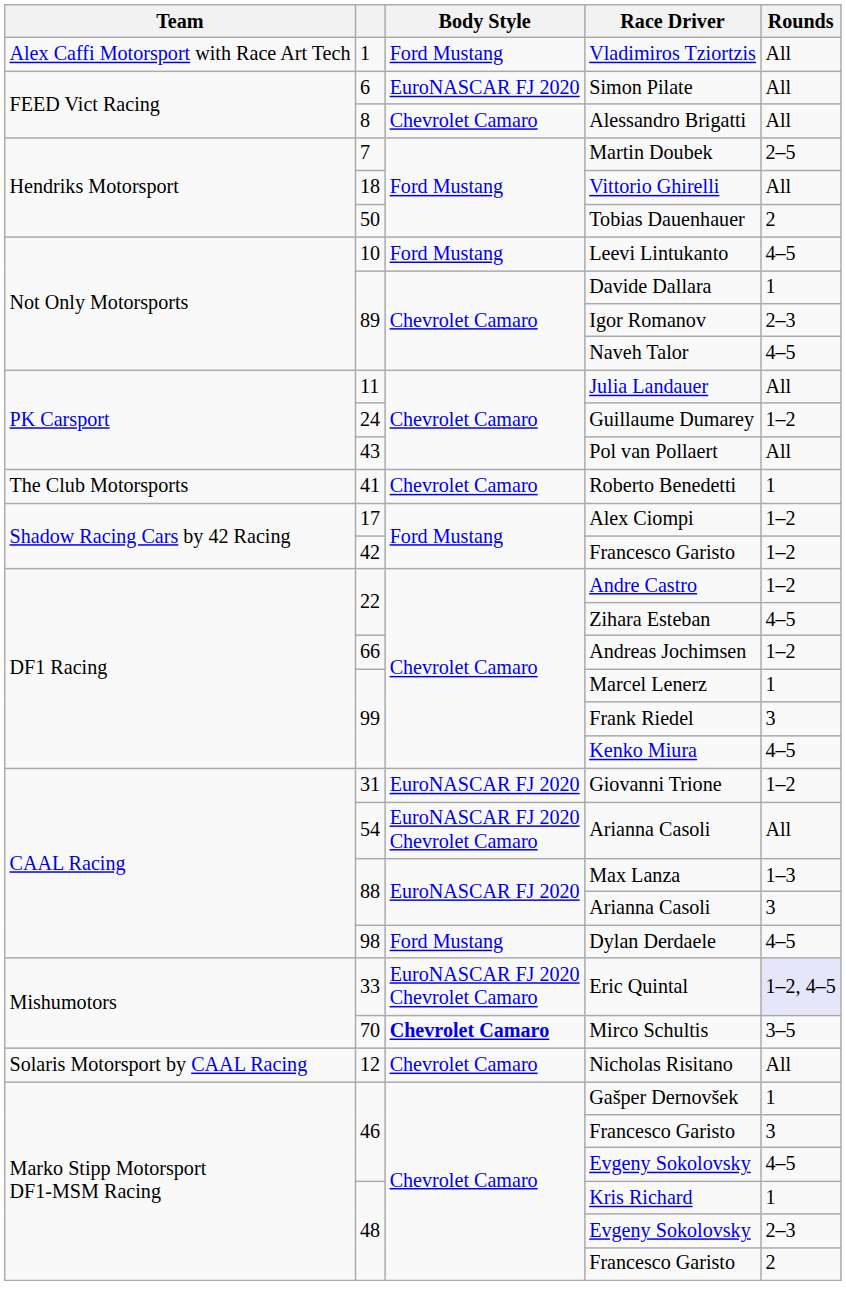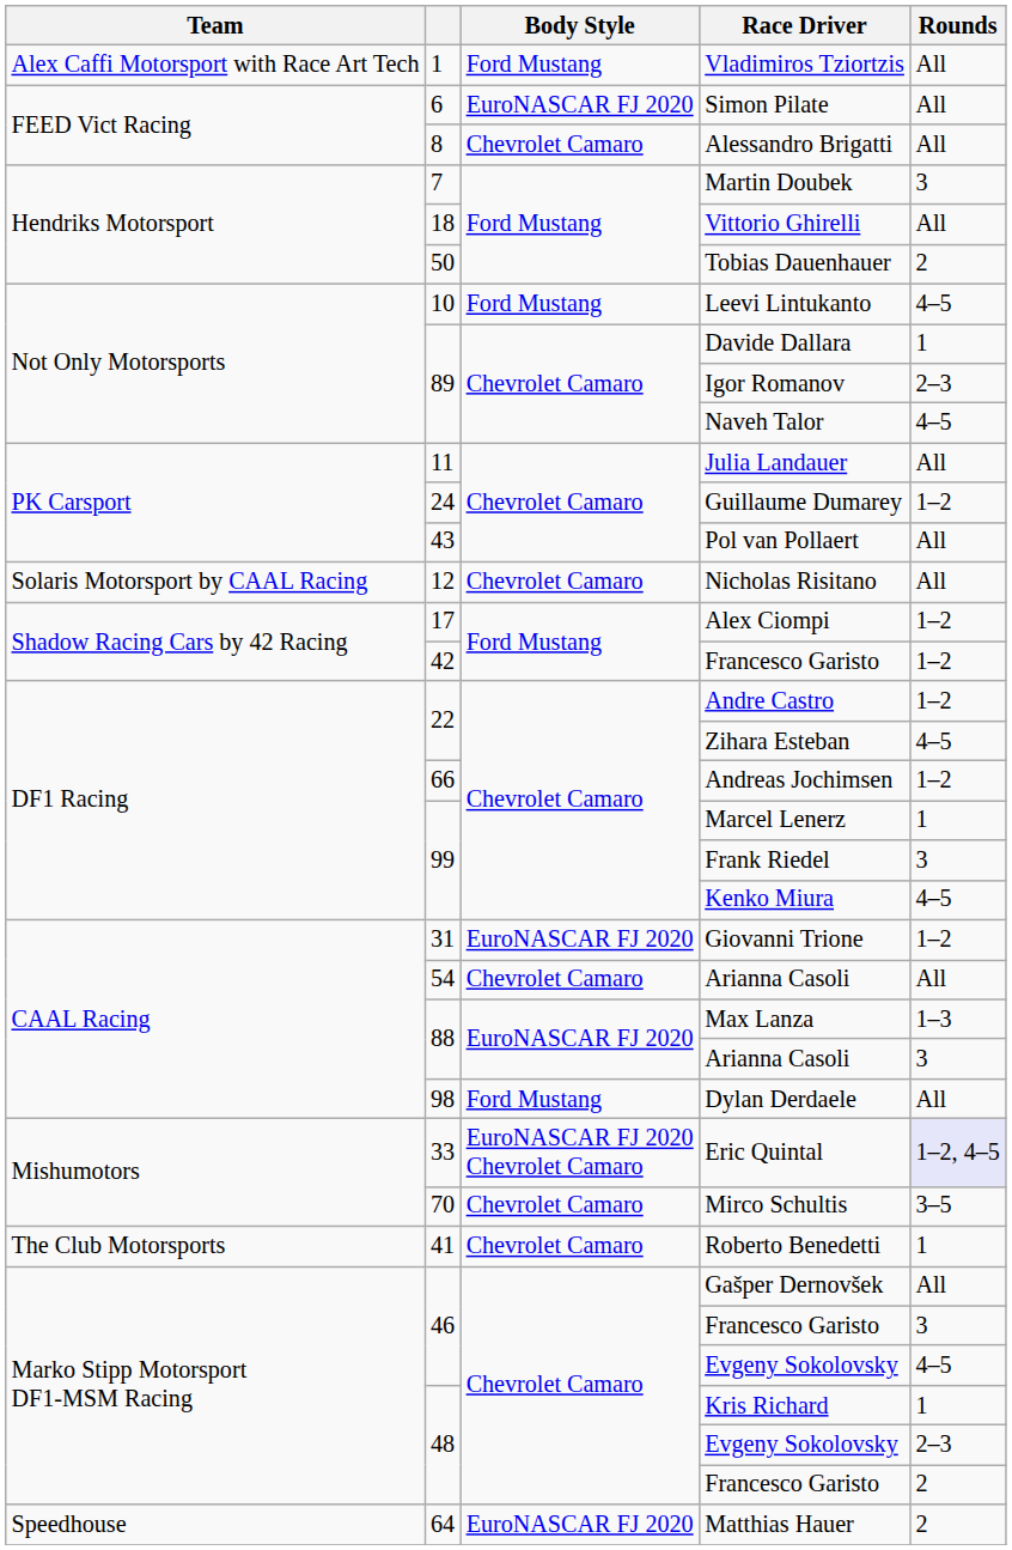 <table class="wikitable" style="font-size: 85%">
 <tr>
 <th>Team</th>
 <th></th>
 <th>Body Style</th>
 <th>Race Driver</th>
 <th>Rounds</th>
 </tr>
 <tr>
 <td> <a href='#'>Alex Caffi Motorsport</a> with Race Art Tech</td>
 <td>1</td>
 <td><a href='#'>Ford Mustang</a></td>
 <td> <a href='#'>Vladimiros Tziortzis</a></td>
 <td>All</td>
 </tr>
 <tr>
 <td rowspan=2> FEED Vict Racing</td>
 <td>6</td>
 <td><a href='#'>EuroNASCAR FJ 2020</a></td>
 <td> Simon Pilate</td>
 <td>All</td>
 </tr>
 <tr>
 <td>8</td>
 <td><a href='#'>Chevrolet Camaro</a></td>
 <td> Alessandro Brigatti</td>
 <td>All</td>
 </tr>
 <tr>
 <td rowspan=3> Hendriks Motorsport</td>
 <td>7</td>
 <td rowspan=3><a href='#'>Ford Mustang</a></td>
 <td> Martin Doubek</td>
-<td>2–5</td>
+<td>3</td>
 </tr>
 <tr>
 <td>18</td>
 <td> <a href='#'>Vittorio Ghirelli</a></td>
 <td>All</td>
 </tr>
 <tr>
 <td>50</td>
 <td> Tobias Dauenhauer</td>
 <td>2</td>
 </tr>
 <tr>
 <td rowspan=4> Not Only Motorsports</td>
 <td>10</td>
 <td><a href='#'>Ford Mustang</a></td>
 <td> Leevi Lintukanto</td>
 <td>4–5</td>
 </tr>
 <tr>
 <td rowspan=3>89</td>
 <td rowspan=3><a href='#'>Chevrolet Camaro</a></td>
 <td> Davide Dallara</td>
 <td>1</td>
 </tr>
 <tr>
 <td> Igor Romanov</td>
 <td>2–3</td>
 </tr>
 <tr>
 <td> Naveh Talor</td>
 <td>4–5</td>
 </tr>
 <tr>
 <td rowspan=3> <a href='#'>PK Carsport</a></td>
 <td>11</td>
 <td rowspan=3><a href='#'>Chevrolet Camaro</a></td>
 <td> <a href='#'>Julia Landauer</a></td>
 <td>All</td>
 </tr>
 <tr>
 <td>24</td>
 <td> Guillaume Dumarey</td>
 <td>1–2</td>
 </tr>
 <tr>
 <td>43</td>
 <td> Pol van Pollaert</td>
 <td>All</td>
 </tr>
 <tr>
-<td> The Club Motorsports</td>
-<td>41</td>
+<td> Solaris Motorsport by <a href='#'>CAAL Racing</a></td>
+<td>12</td>
 <td><a href='#'>Chevrolet Camaro</a></td>
-<td> Roberto Benedetti</td>
-<td>1</td>
+<td> Nicholas Risitano</td>
+<td>All</td>
 </tr>
 <tr>
 <td rowspan=2> <a href='#'>Shadow Racing Cars</a> by 42 Racing</td>
 <td>17</td>
 <td rowspan=2><a href='#'>Ford Mustang</a></td>
 <td> Alex Ciompi</td>
 <td>1–2</td>
 </tr>
 <tr>
 <td>42</td>
 <td> Francesco Garisto</td>
 <td>1–2</td>
 </tr>
 <tr>
 <td rowspan=6> DF1 Racing</td>
 <td rowspan=2>22</td>
 <td rowspan=6><a href='#'>Chevrolet Camaro</a></td>
 <td> <a href='#'>Andre Castro</a></td>
 <td>1–2</td>
 </tr>
 <tr>
 <td> Zihara Esteban</td>
 <td>4–5</td>
 </tr>
 <tr>
 <td>66</td>
 <td> Andreas Jochimsen</td>
 <td>1–2</td>
 </tr>
 <tr>
 <td rowspan=3>99</td>
 <td> Marcel Lenerz</td>
 <td>1</td>
 </tr>
 <tr>
 <td> Frank Riedel</td>
 <td>3</td>
 </tr>
 <tr>
 <td> <a href='#'>Kenko Miura</a></td>
 <td>4–5</td>
 </tr>
 <tr>
 <td rowspan=5> <a href='#'>CAAL Racing</a></td>
 <td>31</td>
 <td><a href='#'>EuroNASCAR FJ 2020</a></td>
 <td> Giovanni Trione</td>
 <td>1–2</td>
 </tr>
 <tr>
 <td>54</td>
-<td><a href='#'>EuroNASCAR FJ 2020</a> <small></small><br><a href='#'>Chevrolet Camaro</a> <small></small></td>
+<td><a href='#'>Chevrolet Camaro</a></td>
 <td> Arianna Casoli</td>
 <td>All</td>
 </tr>
 <tr>
 <td rowspan=2>88</td>
 <td rowspan=2><a href='#'>EuroNASCAR FJ 2020</a></td>
 <td> Max Lanza</td>
 <td>1–3</td>
 </tr>
 <tr>
 <td> Arianna Casoli</td>
 <td>3</td>
 </tr>
 <tr>
 <td>98</td>
 <td><a href='#'>Ford Mustang</a></td>
 <td> Dylan Derdaele</td>
-<td>4–5</td>
+<td>All</td>
 </tr>
 <tr>
 <td rowspan=2> Mishumotors</td>
 <td>33</td>
 <td><a href='#'>EuroNASCAR FJ 2020</a> <small></small><br><a href='#'>Chevrolet Camaro</a> <small></small></td>
 <td> Eric Quintal</td>
 <td style="background: lavender;">1–2, 4–5</td>
 </tr>
 <tr>
 <td>70</td>
-<td><strong><a href='#'>Chevrolet Camaro</a></strong></td>
+<td><a href='#'>Chevrolet Camaro</a></td>
 <td> Mirco Schultis</td>
 <td>3–5</td>
 </tr>
 <tr>
-<td> Solaris Motorsport by <a href='#'>CAAL Racing</a></td>
-<td>12</td>
+<td> The Club Motorsports</td>
+<td>41</td>
 <td><a href='#'>Chevrolet Camaro</a></td>
-<td> Nicholas Risitano</td>
-<td>All</td>
+<td> Roberto Benedetti</td>
+<td>1</td>
 </tr>
 <tr>
 <td rowspan=6> Marko Stipp Motorsport<br> DF1-MSM Racing</td>
 <td rowspan=3>46</td>
 <td rowspan=6><a href='#'>Chevrolet Camaro</a></td>
 <td> Gašper Dernovšek</td>
-<td>1</td>
+<td>All</td>
 </tr>
 <tr>
 <td> Francesco Garisto</td>
 <td>3</td>
 </tr>
 <tr>
 <td> <a href='#'>Evgeny Sokolovsky</a></td>
 <td>4–5</td>
 </tr>
 <tr>
 <td rowspan=3>48</td>
 <td> <a href='#'>Kris Richard</a></td>
 <td>1</td>
 </tr>
 <tr>
 <td> <a href='#'>Evgeny Sokolovsky</a></td>
 <td>2–3</td>
 </tr>
 <tr>
 <td> Francesco Garisto</td>
 <td>2</td>
 </tr>
+<tr>
+<td> Speedhouse</td>
+<td>64</td>
+<td><a href='#'>EuroNASCAR FJ 2020</a></td>
+<td> Matthias Hauer</td>
+<td>2</td>
+</tr>
 </table>
